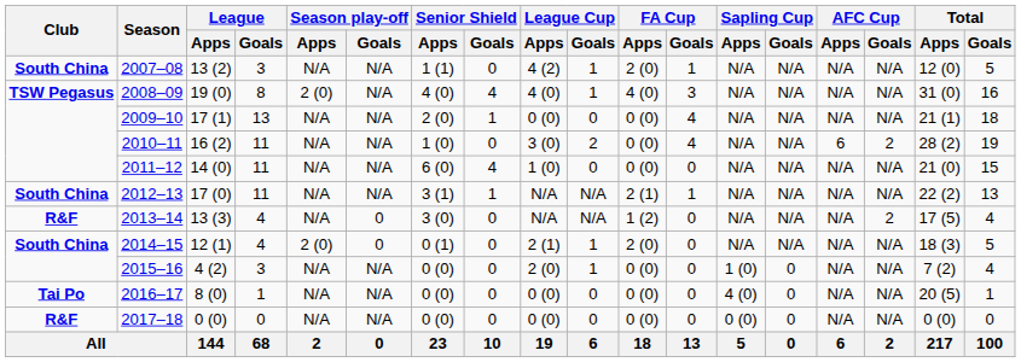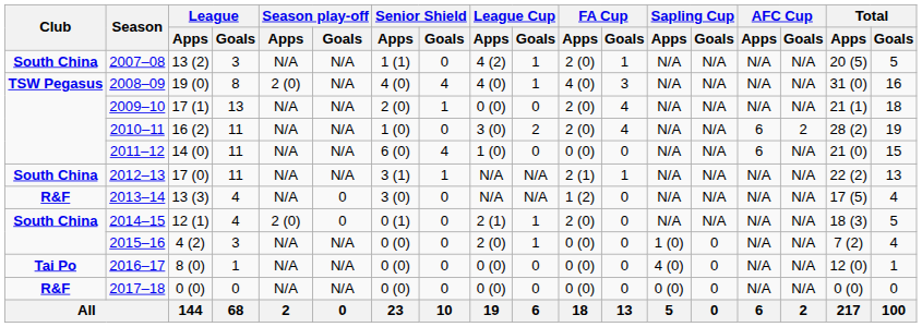 <table class="wikitable" style="text-align: center;">
 <tr>
 <th rowspan="2">Club</th>
 <th rowspan="2">Season</th>
 <th colspan="2"><a href='#'>League</a></th>
 <th colspan="2"><a href='#'>Season play-off</a></th>
 <th colspan="2"><a href='#'>Senior Shield</a></th>
 <th colspan="2"><a href='#'>League Cup</a></th>
 <th colspan="2"><a href='#'>FA Cup</a></th>
 <th colspan="2"><a href='#'>Sapling Cup</a></th>
 <th colspan="2"><a href='#'>AFC Cup</a></th>
 <th colspan="2">Total</th>
 </tr>
 <tr>
 <th>Apps</th>
 <th>Goals</th>
 <th>Apps</th>
 <th>Goals</th>
 <th>Apps</th>
 <th>Goals</th>
 <th>Apps</th>
 <th>Goals</th>
 <th>Apps</th>
 <th>Goals</th>
 <th>Apps</th>
 <th>Goals</th>
 <th>Apps</th>
 <th>Goals</th>
 <th>Apps</th>
 <th>Goals</th>
 </tr>
 <tr>
 <td rowspan="1" valign="top"><strong><a href='#'>South China</a></strong></td>
 <td><a href='#'>2007–08</a></td>
 <td>13 (2)</td>
 <td>3</td>
 <td>N/A</td>
 <td>N/A</td>
 <td>1 (1)</td>
 <td>0</td>
 <td>4 (2)</td>
 <td>1</td>
 <td>2 (0)</td>
 <td>1</td>
 <td>N/A</td>
 <td>N/A</td>
 <td>N/A</td>
 <td>N/A</td>
-<td>12 (0)</td>
+<td>20 (5)</td>
 <td>5</td>
 </tr>
 <tr>
 <td rowspan="4" valign="top"><strong><a href='#'>TSW Pegasus</a></strong></td>
 <td><a href='#'>2008–09</a></td>
 <td>19 (0)</td>
 <td>8</td>
 <td>2 (0)</td>
 <td>N/A</td>
 <td>4 (0)</td>
 <td>4</td>
 <td>4 (0)</td>
 <td>1</td>
 <td>4 (0)</td>
 <td>3</td>
 <td>N/A</td>
 <td>N/A</td>
 <td>N/A</td>
 <td>N/A</td>
 <td>31 (0)</td>
 <td>16</td>
 </tr>
 <tr>
 <td><a href='#'>2009–10</a></td>
 <td>17 (1)</td>
 <td>13</td>
 <td>N/A</td>
 <td>N/A</td>
 <td>2 (0)</td>
 <td>1</td>
 <td>0 (0)</td>
 <td>0</td>
-<td>0 (0)</td>
+<td>2 (0)</td>
 <td>4</td>
 <td>N/A</td>
 <td>N/A</td>
 <td>N/A</td>
 <td>N/A</td>
 <td>21 (1)</td>
 <td>18</td>
 </tr>
 <tr>
 <td><a href='#'>2010–11</a></td>
 <td>16 (2)</td>
 <td>11</td>
 <td>N/A</td>
 <td>N/A</td>
 <td>1 (0)</td>
 <td>0</td>
 <td>3 (0)</td>
 <td>2</td>
-<td>0 (0)</td>
+<td>2 (0)</td>
 <td>4</td>
 <td>N/A</td>
 <td>N/A</td>
 <td>6</td>
 <td>2</td>
 <td>28 (2)</td>
 <td>19</td>
 </tr>
 <tr>
 <td><a href='#'>2011–12</a></td>
 <td>14 (0)</td>
 <td>11</td>
 <td>N/A</td>
 <td>N/A</td>
 <td>6 (0)</td>
 <td>4</td>
 <td>1 (0)</td>
 <td>0</td>
 <td>0 (0)</td>
 <td>0</td>
 <td>N/A</td>
 <td>N/A</td>
-<td>N/A</td>
+<td>6</td>
 <td>N/A</td>
 <td>21 (0)</td>
 <td>15</td>
 </tr>
 <tr>
 <td><strong><a href='#'>South China</a></strong></td>
 <td><a href='#'>2012–13</a></td>
 <td>17 (0)</td>
 <td>11</td>
 <td>N/A</td>
 <td>N/A</td>
 <td>3 (1)</td>
 <td>1</td>
 <td>N/A</td>
 <td>N/A</td>
 <td>2 (1)</td>
 <td>1</td>
 <td>N/A</td>
 <td>N/A</td>
 <td>N/A</td>
 <td>N/A</td>
 <td>22 (2)</td>
 <td>13</td>
 </tr>
 <tr>
 <td><strong><a href='#'>R&F</a></strong></td>
 <td><a href='#'>2013–14</a></td>
 <td>13 (3)</td>
 <td>4</td>
 <td>N/A</td>
 <td>0</td>
 <td>3 (0)</td>
 <td>0</td>
 <td>N/A</td>
 <td>N/A</td>
 <td>1 (2)</td>
 <td>0</td>
 <td>N/A</td>
 <td>N/A</td>
 <td>N/A</td>
-<td>2</td>
+<td>N/A</td>
 <td>17 (5)</td>
 <td>4</td>
 </tr>
 <tr>
 <td rowspan="2" valign="top"><strong><a href='#'>South China</a></strong></td>
 <td><a href='#'>2014–15</a></td>
 <td>12 (1)</td>
 <td>4</td>
 <td>2 (0)</td>
 <td>0</td>
 <td>0 (1)</td>
 <td>0</td>
 <td>2 (1)</td>
 <td>1</td>
 <td>2 (0)</td>
 <td>0</td>
 <td>N/A</td>
 <td>N/A</td>
 <td>N/A</td>
 <td>N/A</td>
 <td>18 (3)</td>
 <td>5</td>
 </tr>
 <tr>
 <td><a href='#'>2015–16</a></td>
 <td>4 (2)</td>
 <td>3</td>
 <td>N/A</td>
 <td>N/A</td>
 <td>0 (0)</td>
 <td>0</td>
 <td>2 (0)</td>
 <td>1</td>
 <td>0 (0)</td>
 <td>0</td>
 <td>1 (0)</td>
 <td>0</td>
 <td>N/A</td>
 <td>N/A</td>
 <td>7 (2)</td>
 <td>4</td>
 </tr>
 <tr>
 <td><strong><a href='#'>Tai Po</a></strong></td>
 <td><a href='#'>2016–17</a></td>
 <td>8 (0)</td>
 <td>1</td>
 <td>N/A</td>
 <td>N/A</td>
 <td>0 (0)</td>
 <td>0</td>
 <td>0 (0)</td>
 <td>0</td>
 <td>0 (0)</td>
 <td>0</td>
 <td>4 (0)</td>
 <td>0</td>
 <td>N/A</td>
 <td>N/A</td>
-<td>20 (5)</td>
+<td>12 (0)</td>
 <td>1</td>
 </tr>
 <tr>
 <td><strong><a href='#'>R&F</a></strong></td>
 <td><a href='#'>2017–18</a></td>
 <td>0 (0)</td>
 <td>0</td>
 <td>N/A</td>
 <td>N/A</td>
 <td>0 (0)</td>
 <td>0</td>
 <td>0 (0)</td>
 <td>0</td>
 <td>0 (0)</td>
 <td>0</td>
 <td>0 (0)</td>
 <td>0</td>
 <td>N/A</td>
 <td>N/A</td>
 <td>0 (0)</td>
 <td>0</td>
 </tr>
 <tr>
 <th colspan="2">All</th>
 <th>144</th>
 <th>68</th>
 <th>2</th>
 <th>0</th>
 <th>23</th>
 <th>10</th>
 <th>19</th>
 <th>6</th>
 <th>18</th>
 <th>13</th>
 <th>5</th>
 <th>0</th>
 <th>6</th>
 <th>2</th>
 <th>217</th>
 <th>100</th>
 </tr>
 </table>
